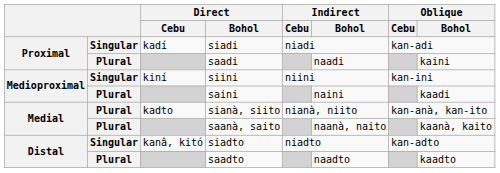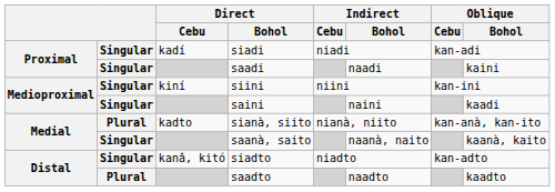 <table class="wikitable">
 <tr>
 <th colspan="2" rowspan="2"></th>
 <th colspan="2">Direct</th>
 <th colspan="2">Indirect</th>
 <th colspan="2">Oblique</th>
 </tr>
 <tr>
 <th>Cebu</th>
 <th>Bohol</th>
 <th>Cebu</th>
 <th>Bohol</th>
 <th>Cebu</th>
 <th>Bohol</th>
 </tr>
 <tr>
 <th rowspan="2"><strong>Proximal</strong></th>
 <th><strong>Singular</strong></th>
 <td>kadí</td>
 <td>siadi</td>
 <td colspan="2">niadi</td>
 <td colspan="2">kan-adi</td>
 </tr>
 <tr>
-<th><strong>Plural</strong></th>
+<th><strong>Singular</strong></th>
 <td style="background: lightgray;"></td>
 <td>saadi</td>
 <td style="background: lightgray;"></td>
 <td>naadi</td>
 <td style="background: lightgray;"></td>
 <td>kaini</td>
 </tr>
 <tr>
 <th rowspan="2"><strong>Medioproximal</strong></th>
 <th><strong>Singular</strong></th>
 <td>kiní</td>
 <td>siini</td>
 <td colspan="2">niini</td>
 <td colspan="2">kan-ini</td>
 </tr>
 <tr>
-<th><strong>Plural</strong></th>
+<th><strong>Singular</strong></th>
 <td style="background: lightgray;"></td>
 <td>saini</td>
 <td style="background: lightgray;"></td>
 <td>naini</td>
 <td style="background: lightgray;"></td>
 <td>kaadi</td>
 </tr>
 <tr>
 <th rowspan="2"><strong>Medial</strong></th>
 <th><strong>Plural</strong></th>
 <td>kadto</td>
 <td>sianà, siito</td>
 <td colspan="2">nianà, niito</td>
 <td colspan="2">kan-anà, kan-ito</td>
 </tr>
 <tr>
-<th><strong>Plural</strong></th>
+<th><strong>Singular</strong></th>
 <td style="background: lightgray;"></td>
 <td>saanà, saito</td>
 <td style="background: lightgray;"></td>
 <td>naanà, naito</td>
 <td style="background: lightgray;"></td>
 <td>kaanà, kaito</td>
 </tr>
 <tr>
 <th rowspan="2"><strong>Distal</strong></th>
 <th><strong>Singular</strong></th>
 <td>kanâ, kitó</td>
 <td>siadto</td>
 <td colspan="2">niadto</td>
 <td colspan="2">kan-adto</td>
 </tr>
 <tr>
 <th><strong>Plural</strong></th>
 <td style="background: lightgray;"></td>
 <td>saadto</td>
 <td style="background: lightgray;"></td>
 <td>naadto</td>
 <td style="background: lightgray;"></td>
 <td>kaadto</td>
 </tr>
 </table>
